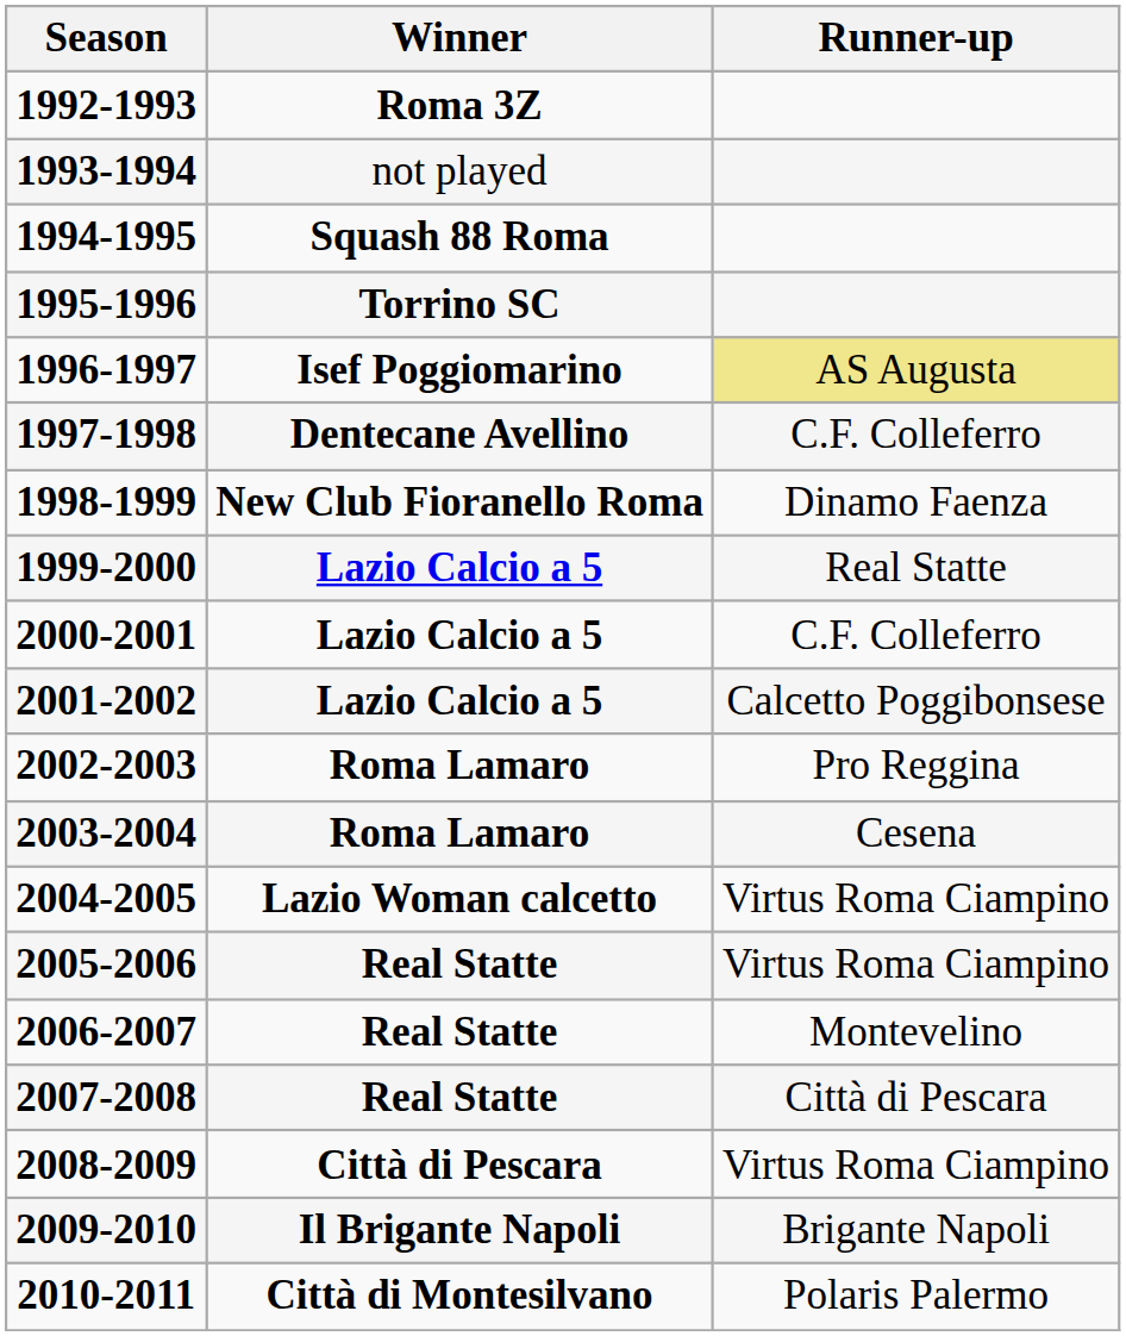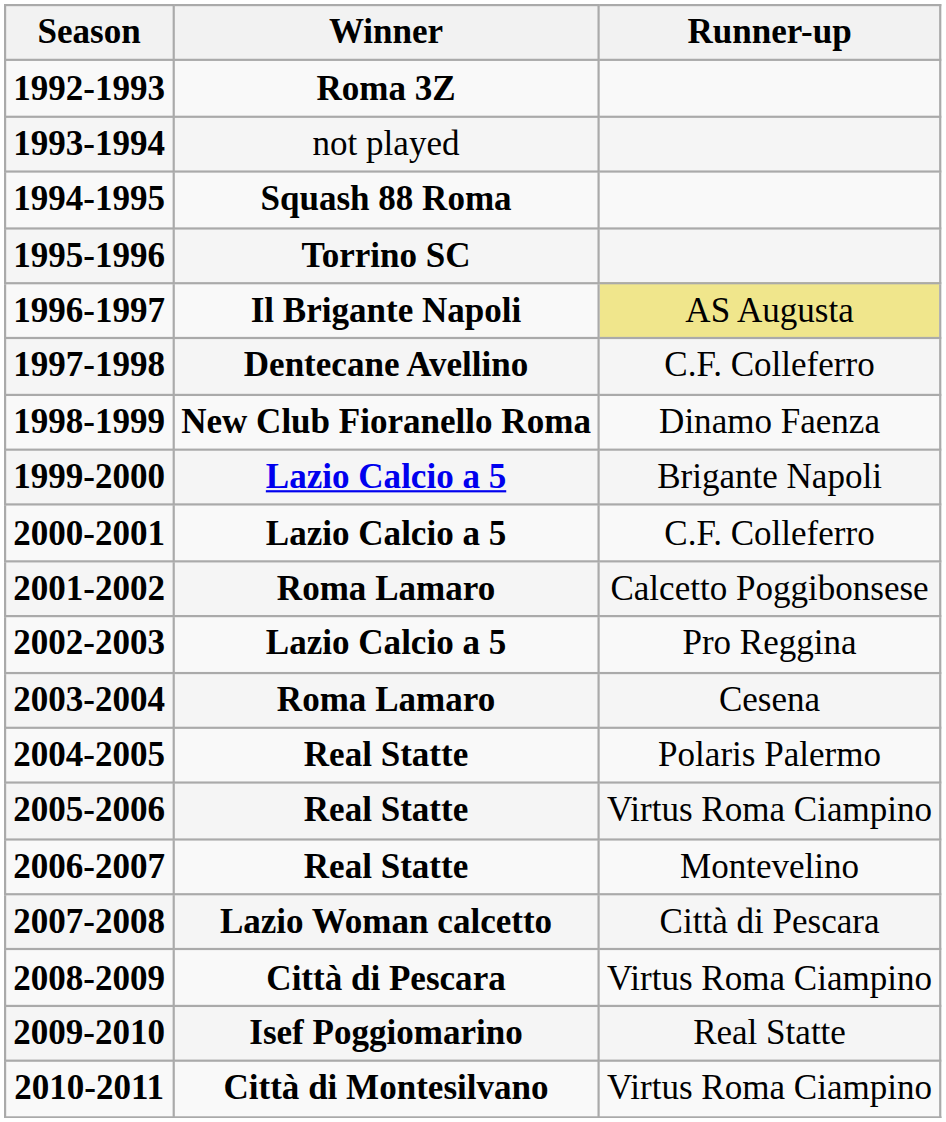 <table class="wikitable sortable" style="text-align: left;">
 <tr>
 <th>Season</th>
 <th>Winner</th>
 <th>Runner-up</th>
 </tr>
 <tr>
 <td align="center"><strong>1992-1993</strong></td>
 <td align="center"><strong>Roma 3Z</strong></td>
 <td align="center"></td>
 </tr>
 <tr bgcolor=#F5F5F5>
 <td align="center"><strong>1993-1994</strong></td>
 <td align="center">not played</td>
 <td align="center"></td>
 </tr>
 <tr>
 <td align="center"><strong>1994-1995</strong></td>
 <td align="center"><strong>Squash 88 Roma</strong></td>
 <td align="center"></td>
 </tr>
 <tr bgcolor=#F5F5F5>
 <td align="center"><strong>1995-1996</strong></td>
 <td align="center"><strong>Torrino SC</strong></td>
 <td align="center"></td>
 </tr>
 <tr>
 <td align="center"><strong>1996-1997</strong></td>
-<td align="center"><strong>Isef Poggiomarino</strong></td>
+<td align="center"><strong>Il Brigante Napoli</strong></td>
 <td align="center" style="background: khaki;">AS Augusta</td>
 </tr>
 <tr bgcolor=#F5F5F5>
 <td align="center"><strong>1997-1998</strong></td>
 <td align="center"><strong>Dentecane Avellino</strong></td>
 <td align="center">C.F. Colleferro</td>
 </tr>
 <tr>
 <td align="center"><strong>1998-1999</strong></td>
 <td align="center"><strong>New Club Fioranello Roma</strong></td>
 <td align="center">Dinamo Faenza</td>
 </tr>
 <tr bgcolor=#F5F5F5>
 <td align="center"><strong>1999-2000</strong></td>
 <td align="center"><strong><a href='#'>Lazio Calcio a 5</a></strong></td>
-<td align="center">Real Statte</td>
+<td align="center">Brigante Napoli</td>
 </tr>
 <tr>
 <td align="center"><strong>2000-2001</strong></td>
 <td align="center"><strong>Lazio Calcio a 5</strong></td>
 <td align="center">C.F. Colleferro</td>
 </tr>
 <tr bgcolor=#F5F5F5>
 <td align="center"><strong>2001-2002</strong></td>
-<td align="center"><strong>Lazio Calcio a 5</strong></td>
+<td align="center"><strong>Roma Lamaro</strong></td>
 <td align="center">Calcetto Poggibonsese</td>
 </tr>
 <tr>
 <td align="center"><strong>2002-2003</strong></td>
-<td align="center"><strong>Roma Lamaro</strong></td>
+<td align="center"><strong>Lazio Calcio a 5</strong></td>
 <td align="center">Pro Reggina</td>
 </tr>
 <tr bgcolor=#F5F5F5>
 <td align="center"><strong>2003-2004</strong></td>
 <td align="center"><strong>Roma Lamaro</strong></td>
 <td align="center">Cesena</td>
 </tr>
 <tr>
 <td align="center"><strong>2004-2005</strong></td>
-<td align="center"><strong>Lazio Woman calcetto</strong></td>
-<td align="center">Virtus Roma Ciampino</td>
+<td align="center"><strong>Real Statte</strong></td>
+<td align="center">Polaris Palermo</td>
 </tr>
 <tr bgcolor=#F5F5F5>
 <td align="center"><strong>2005-2006</strong></td>
 <td align="center"><strong>Real Statte</strong></td>
 <td align="center">Virtus Roma Ciampino</td>
 </tr>
 <tr>
 <td align="center"><strong>2006-2007</strong></td>
 <td align="center"><strong>Real Statte</strong></td>
 <td align="center">Montevelino</td>
 </tr>
 <tr bgcolor=#F5F5F5>
 <td align="center"><strong>2007-2008</strong></td>
-<td align="center"><strong>Real Statte</strong></td>
+<td align="center"><strong>Lazio Woman calcetto</strong></td>
 <td align="center">Città di Pescara</td>
 </tr>
 <tr>
 <td align="center"><strong>2008-2009</strong></td>
 <td align="center"><strong>Città di Pescara</strong></td>
 <td align="center">Virtus Roma Ciampino</td>
 </tr>
 <tr bgcolor=#F5F5F5>
 <td align="center"><strong>2009-2010</strong></td>
-<td align="center"><strong>Il Brigante Napoli</strong></td>
-<td align="center">Brigante Napoli</td>
+<td align="center"><strong>Isef Poggiomarino</strong></td>
+<td align="center">Real Statte</td>
 </tr>
 <tr>
 <td align="center"><strong>2010-2011</strong></td>
 <td align="center"><strong>Città di Montesilvano</strong> </td>
-<td align="center">Polaris Palermo</td>
+<td align="center">Virtus Roma Ciampino</td>
 </tr>
 <tr>
 </tr>
 </table>
